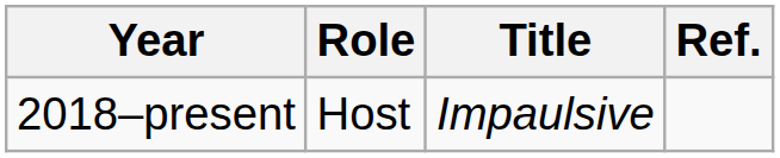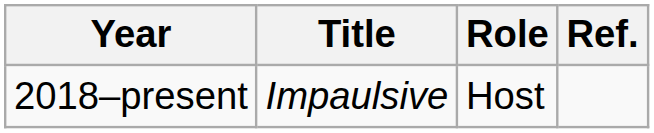 <table class="wikitable">
 <tr>
 <th>Year</th>
+<th>Title</th>
 <th>Role</th>
-<th>Title</th>
 <th>Ref.</th>
 </tr>
 <tr>
 <td>2018–present</td>
+<td><em>Impaulsive</em></td>
 <td>Host</td>
-<td><em>Impaulsive</em></td>
 <td></td>
 </tr>
 </table>
